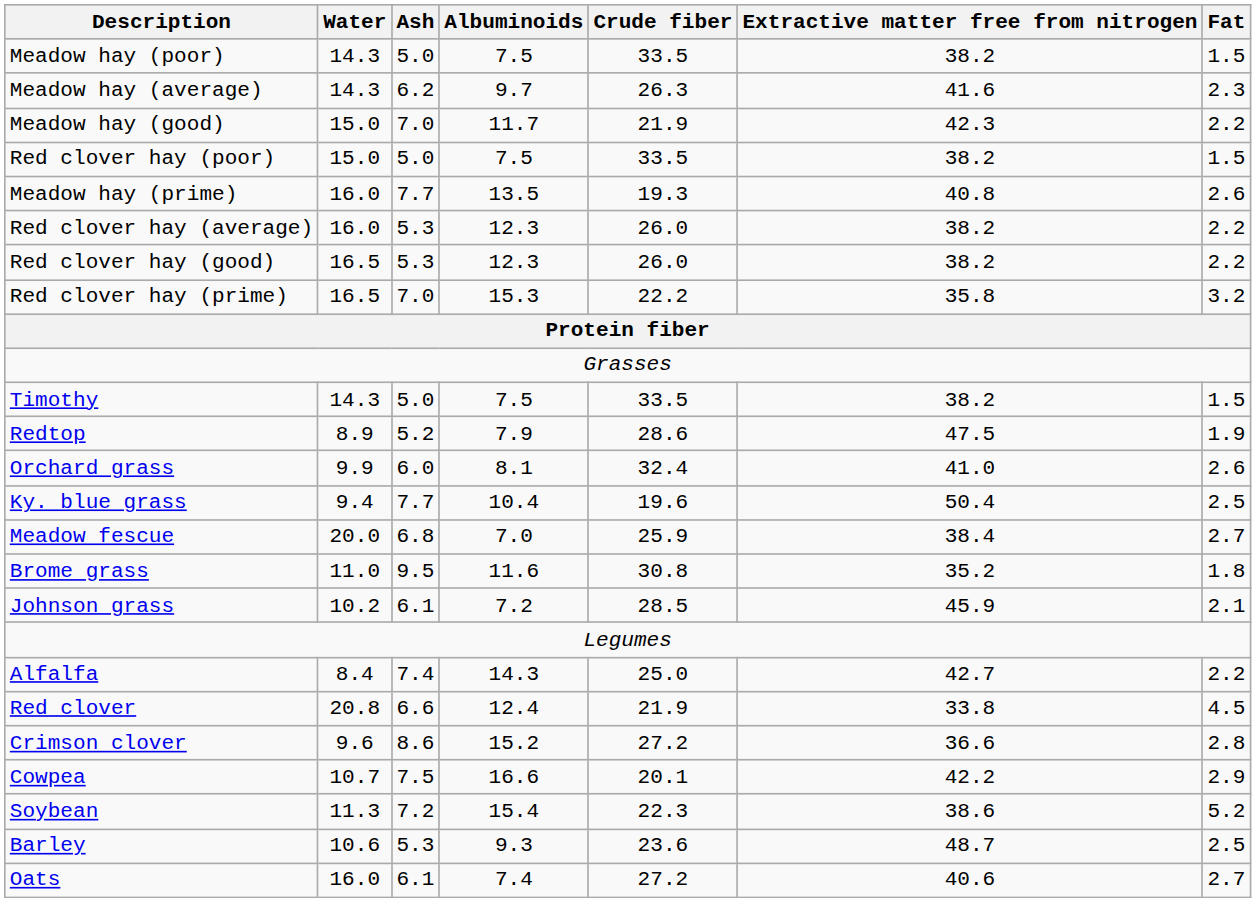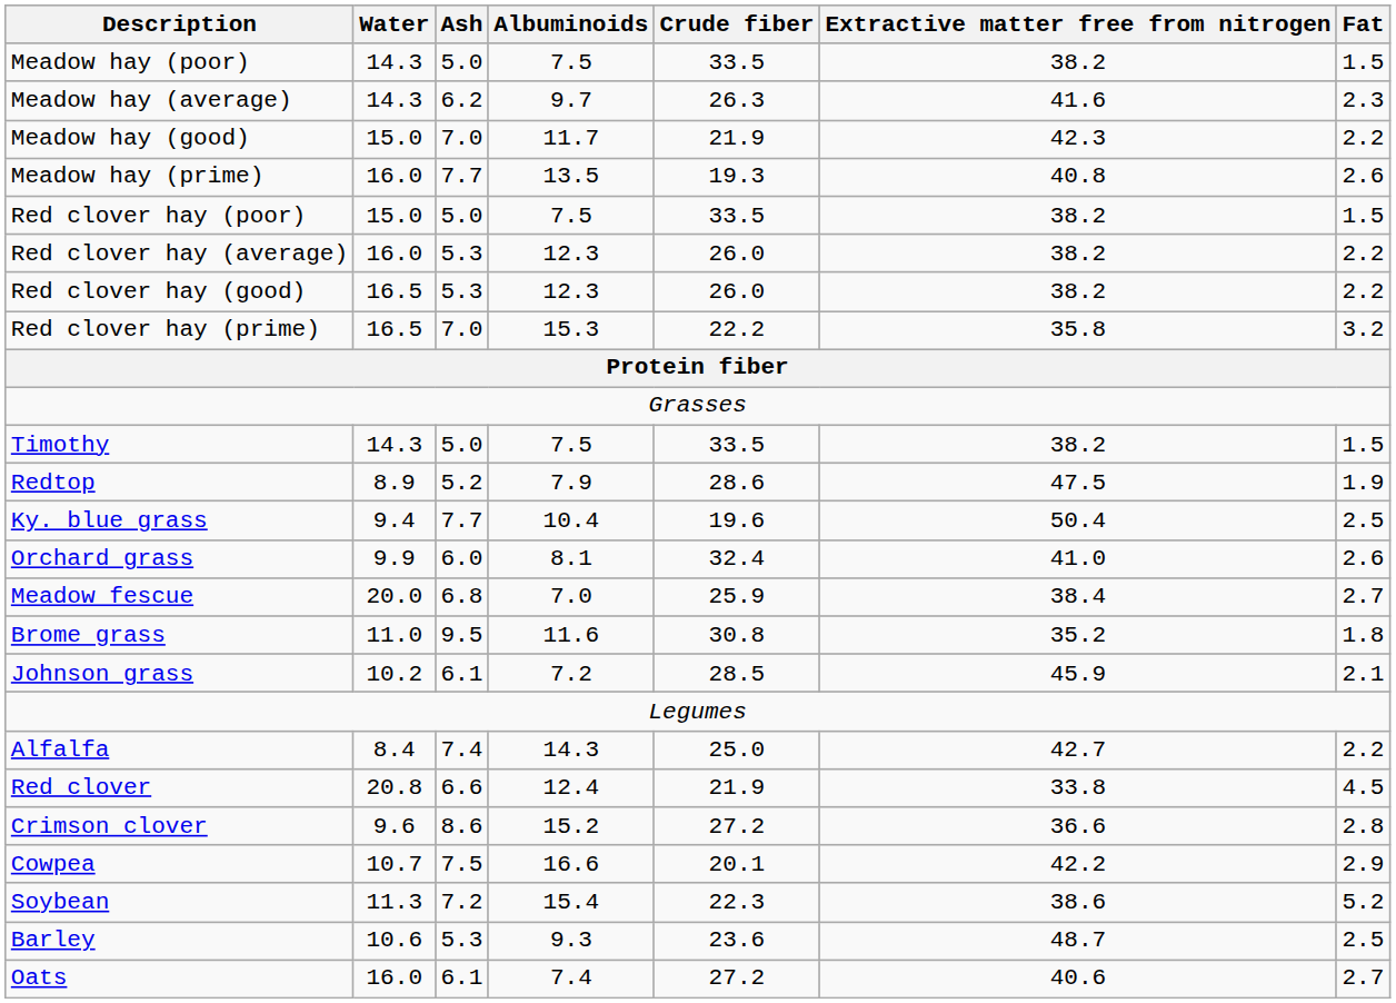 <table class="wikitable sortable" style="text-align: center;">
 <tr>
 <th>Description</th>
 <th>Water</th>
 <th>Ash</th>
 <th>Albuminoids</th>
 <th>Crude fiber</th>
 <th>Extractive matter free from nitrogen</th>
 <th>Fat</th>
 </tr>
 <tr>
 <td align="left">Meadow hay (poor)</td>
 <td>14.3</td>
 <td>5.0</td>
 <td>7.5</td>
 <td>33.5</td>
 <td>38.2</td>
 <td>1.5</td>
 </tr>
 <tr>
 <td align="left">Meadow hay (average)</td>
 <td>14.3</td>
 <td>6.2</td>
 <td>9.7</td>
 <td>26.3</td>
 <td>41.6</td>
 <td>2.3</td>
 </tr>
 <tr>
 <td align="left">Meadow hay (good)</td>
 <td>15.0</td>
 <td>7.0</td>
 <td>11.7</td>
 <td>21.9</td>
 <td>42.3</td>
 <td>2.2</td>
 </tr>
 <tr>
+<td align="left">Meadow hay (prime)</td>
+<td>16.0</td>
+<td>7.7</td>
+<td>13.5</td>
+<td>19.3</td>
+<td>40.8</td>
+<td>2.6</td>
+</tr>
+<tr>
 <td align="left">Red clover hay (poor)</td>
 <td>15.0</td>
 <td>5.0</td>
 <td>7.5</td>
 <td>33.5</td>
 <td>38.2</td>
 <td>1.5</td>
-</tr>
-<tr>
-<td align="left">Meadow hay (prime)</td>
-<td>16.0</td>
-<td>7.7</td>
-<td>13.5</td>
-<td>19.3</td>
-<td>40.8</td>
-<td>2.6</td>
 </tr>
 <tr>
 <td align="left">Red clover hay (average)</td>
 <td>16.0</td>
 <td>5.3</td>
 <td>12.3</td>
 <td>26.0</td>
 <td>38.2</td>
 <td>2.2</td>
 </tr>
 <tr>
 <td align="left">Red clover hay (good)</td>
 <td>16.5</td>
 <td>5.3</td>
 <td>12.3</td>
 <td>26.0</td>
 <td>38.2</td>
 <td>2.2</td>
 </tr>
 <tr>
 <td align="left">Red clover hay (prime)</td>
 <td>16.5</td>
 <td>7.0</td>
 <td>15.3</td>
 <td>22.2</td>
 <td>35.8</td>
 <td>3.2</td>
 </tr>
 <tr>
 <th colspan=7>Protein fiber</th>
 </tr>
 <tr>
 <td colspan=7><em>Grasses</em></td>
 </tr>
 <tr>
 <td align=left><a href='#'>Timothy</a></td>
 <td>14.3</td>
 <td>5.0</td>
 <td>7.5</td>
 <td>33.5</td>
 <td>38.2</td>
 <td>1.5</td>
 </tr>
 <tr>
 <td align=left><a href='#'>Redtop</a></td>
 <td>8.9</td>
 <td>5.2</td>
 <td>7.9</td>
 <td>28.6</td>
 <td>47.5</td>
 <td>1.9</td>
 </tr>
 <tr>
+<td align=left><a href='#'>Ky. blue grass</a></td>
+<td>9.4</td>
+<td>7.7</td>
+<td>10.4</td>
+<td>19.6</td>
+<td>50.4</td>
+<td>2.5</td>
+</tr>
+<tr>
 <td align=left><a href='#'>Orchard grass</a></td>
 <td>9.9</td>
 <td>6.0</td>
 <td>8.1</td>
 <td>32.4</td>
 <td>41.0</td>
 <td>2.6</td>
-</tr>
-<tr>
-<td align=left><a href='#'>Ky. blue grass</a></td>
-<td>9.4</td>
-<td>7.7</td>
-<td>10.4</td>
-<td>19.6</td>
-<td>50.4</td>
-<td>2.5</td>
 </tr>
 <tr>
 <td align=left><a href='#'>Meadow fescue</a></td>
 <td>20.0</td>
 <td>6.8</td>
 <td>7.0</td>
 <td>25.9</td>
 <td>38.4</td>
 <td>2.7</td>
 </tr>
 <tr>
 <td align=left><a href='#'>Brome grass</a></td>
 <td>11.0</td>
 <td>9.5</td>
 <td>11.6</td>
 <td>30.8</td>
 <td>35.2</td>
 <td>1.8</td>
 </tr>
 <tr>
 <td align=left><a href='#'>Johnson grass</a></td>
 <td>10.2</td>
 <td>6.1</td>
 <td>7.2</td>
 <td>28.5</td>
 <td>45.9</td>
 <td>2.1</td>
 </tr>
 <tr>
 <td colspan=7><em>Legumes</em></td>
 </tr>
 <tr>
 <td align=left><a href='#'>Alfalfa</a></td>
 <td>8.4</td>
 <td>7.4</td>
 <td>14.3</td>
 <td>25.0</td>
 <td>42.7</td>
 <td>2.2</td>
 </tr>
 <tr>
 <td align=left><a href='#'>Red clover</a></td>
 <td>20.8</td>
 <td>6.6</td>
 <td>12.4</td>
 <td>21.9</td>
 <td>33.8</td>
 <td>4.5</td>
 </tr>
 <tr>
 <td align=left><a href='#'>Crimson clover</a></td>
 <td>9.6</td>
 <td>8.6</td>
 <td>15.2</td>
 <td>27.2</td>
 <td>36.6</td>
 <td>2.8</td>
 </tr>
 <tr>
 <td align=left><a href='#'>Cowpea</a></td>
 <td>10.7</td>
 <td>7.5</td>
 <td>16.6</td>
 <td>20.1</td>
 <td>42.2</td>
 <td>2.9</td>
 </tr>
 <tr>
 <td align=left><a href='#'>Soybean</a></td>
 <td>11.3</td>
 <td>7.2</td>
 <td>15.4</td>
 <td>22.3</td>
 <td>38.6</td>
 <td>5.2</td>
 </tr>
 <tr>
 <td align=left><a href='#'>Barley</a></td>
 <td>10.6</td>
 <td>5.3</td>
 <td>9.3</td>
 <td>23.6</td>
 <td>48.7</td>
 <td>2.5</td>
 </tr>
 <tr>
 <td align=left><a href='#'>Oats</a></td>
 <td>16.0</td>
 <td>6.1</td>
 <td>7.4</td>
 <td>27.2</td>
 <td>40.6</td>
 <td>2.7</td>
 </tr>
 </table>
